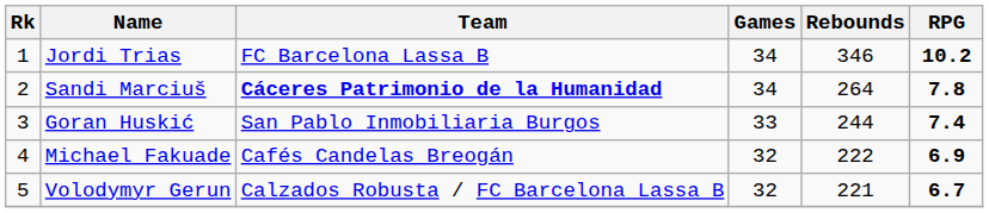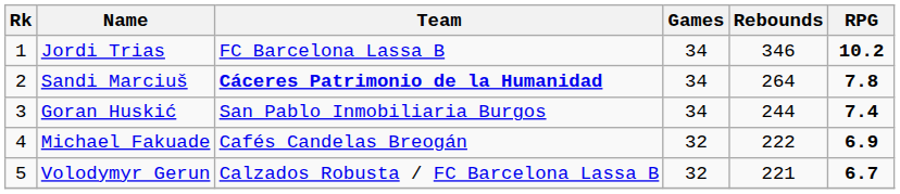 <table class="wikitable" style="text-align: center;">
 <tr>
 <th>Rk</th>
 <th>Name</th>
 <th>Team</th>
 <th>Games</th>
 <th>Rebounds</th>
 <th width=40>RPG</th>
 </tr>
 <tr>
 <td>1</td>
 <td align="left"> <a href='#'>Jordi Trias</a></td>
 <td align="left"><a href='#'>FC Barcelona Lassa B</a></td>
 <td>34</td>
 <td>346</td>
 <td><strong>10.2</strong></td>
 </tr>
 <tr>
 <td>2</td>
 <td align="left"> <a href='#'>Sandi Marciuš</a></td>
 <td align="left"><strong><a href='#'>Cáceres Patrimonio de la Humanidad</a></strong></td>
 <td>34</td>
 <td>264</td>
 <td><strong>7.8</strong></td>
 </tr>
 <tr>
 <td>3</td>
 <td align="left"> <a href='#'>Goran Huskić</a></td>
 <td align="left"><a href='#'>San Pablo Inmobiliaria Burgos</a></td>
-<td>33</td>
+<td>34</td>
 <td>244</td>
 <td><strong>7.4</strong></td>
 </tr>
 <tr>
 <td>4</td>
 <td align="left"> <a href='#'>Michael Fakuade</a></td>
 <td align="left"><a href='#'>Cafés Candelas Breogán</a></td>
 <td>32</td>
 <td>222</td>
 <td><strong>6.9</strong></td>
 </tr>
 <tr>
 <td>5</td>
 <td align="left"> <a href='#'>Volodymyr Gerun</a></td>
 <td align="left"><a href='#'>Calzados Robusta</a> / <a href='#'>FC Barcelona Lassa B</a></td>
 <td>32</td>
 <td>221</td>
 <td><strong>6.7</strong></td>
 </tr>
 <tr>
 </tr>
 </table>
